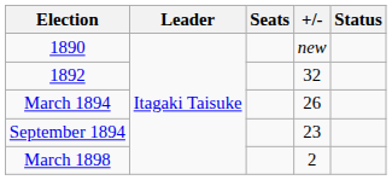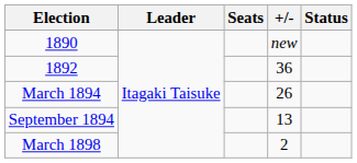 <table class="wikitable" style="text-align:center">
 <tr>
 <th>Election</th>
 <th>Leader</th>
 <th>Seats</th>
 <th>+/-</th>
 <th>Status</th>
 </tr>
 <tr>
 <td><a href='#'>1890</a></td>
 <td rowspan="5"><a href='#'>Itagaki Taisuke</a></td>
 <td></td>
 <td><em>new</em></td>
 <td></td>
 </tr>
 <tr>
 <td><a href='#'>1892</a></td>
 <td></td>
-<td> 32</td>
+<td> 36</td>
 <td></td>
 </tr>
 <tr>
 <td><a href='#'>March 1894</a></td>
 <td></td>
 <td> 26</td>
 <td></td>
 </tr>
 <tr>
 <td><a href='#'>September 1894</a></td>
 <td></td>
-<td> 23</td>
+<td> 13</td>
 <td></td>
 </tr>
 <tr>
 <td><a href='#'>March 1898</a></td>
 <td></td>
 <td> 2</td>
 <td></td>
 </tr>
 </table>
